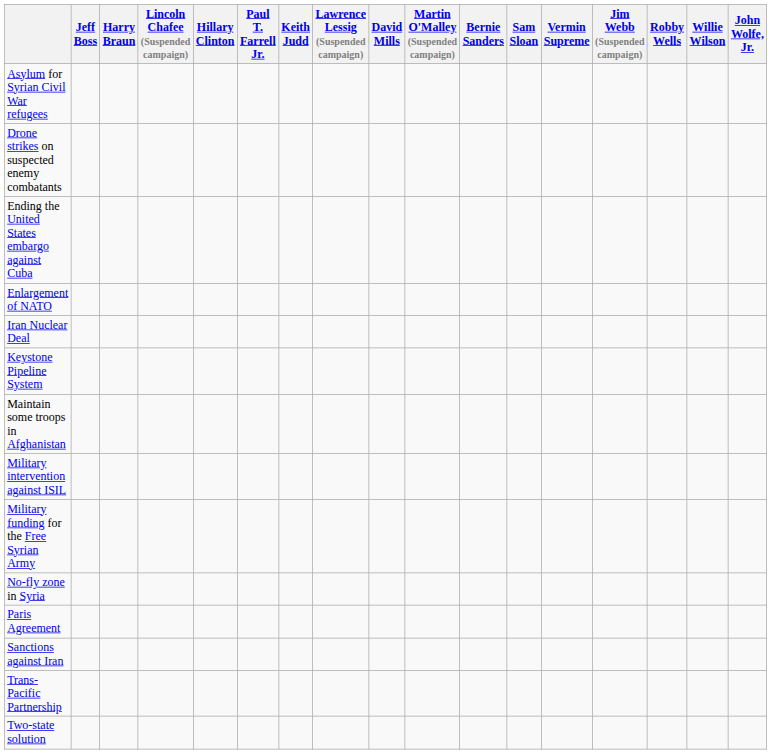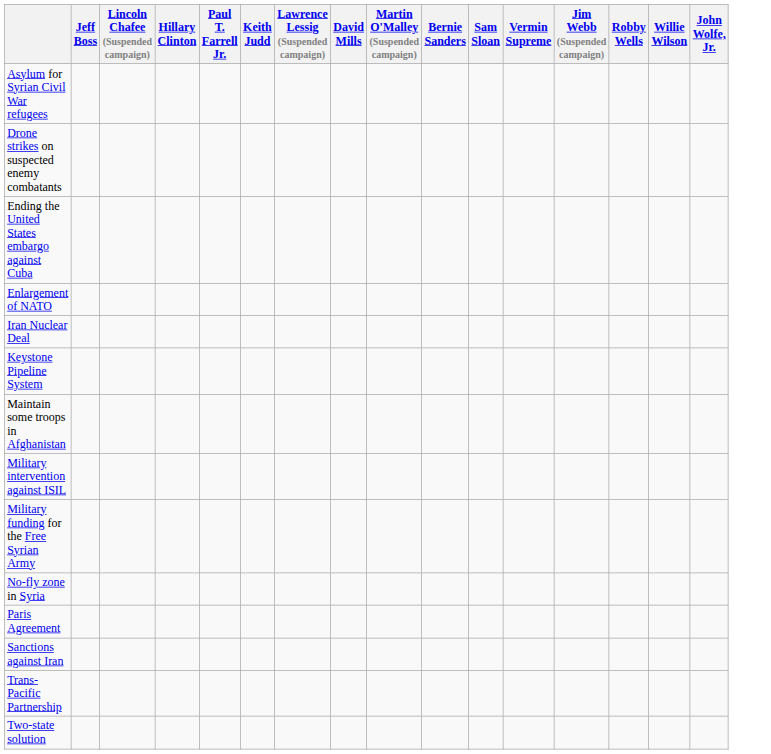 <table style="width:70%;" class="wikitable sortable">
 <tr>
 <th></th>
 <th><a href='#'>Jeff Boss</a></th>
-<th><a href='#'>Harry Braun</a></th>
 <th style="color:gray;"><a href='#'>Lincoln Chafee</a> <small>(Suspended campaign)</small></th>
 <th><a href='#'>Hillary Clinton</a></th>
 <th><a href='#'>Paul T. Farrell Jr.</a></th>
 <th><a href='#'>Keith Judd</a></th>
 <th style="color:gray;"><a href='#'>Lawrence Lessig</a> <small>(Suspended campaign)</small></th>
 <th><a href='#'>David Mills</a></th>
 <th style="color:gray;"><a href='#'>Martin O'Malley</a> <small>(Suspended campaign)</small></th>
 <th><a href='#'>Bernie Sanders</a></th>
 <th><a href='#'>Sam Sloan</a></th>
 <th><a href='#'>Vermin Supreme</a></th>
 <th style="color:gray;"><a href='#'>Jim Webb</a> <small>(Suspended campaign)</small></th>
 <th><a href='#'>Robby Wells</a></th>
 <th><a href='#'>Willie Wilson</a></th>
 <th><a href='#'>John Wolfe, Jr.</a></th>
 </tr>
 <tr>
 <td><a href='#'>Asylum</a> for <a href='#'>Syrian Civil War refugees</a></td>
-<td></td>
 <td></td>
 <td></td>
 <td></td>
 <td></td>
 <td></td>
 <td></td>
 <td></td>
 <td></td>
 <td></td>
 <td></td>
 <td></td>
 <td></td>
 <td></td>
 <td></td>
 <td></td>
 </tr>
 <tr>
 <td><a href='#'>Drone strikes</a> on suspected enemy combatants</td>
 <td></td>
 <td></td>
 <td></td>
 <td></td>
 <td></td>
 <td></td>
 <td></td>
 <td></td>
 <td></td>
 <td></td>
 <td></td>
 <td></td>
 <td></td>
 <td></td>
 <td></td>
-<td></td>
 </tr>
 <tr>
 <td>Ending the <a href='#'>United States embargo against Cuba</a></td>
-<td></td>
 <td></td>
 <td></td>
 <td></td>
 <td></td>
 <td></td>
 <td></td>
 <td></td>
 <td></td>
 <td></td>
 <td></td>
 <td></td>
 <td></td>
 <td></td>
 <td></td>
 <td></td>
 </tr>
 <tr>
 <td><a href='#'>Enlargement of NATO</a></td>
 <td></td>
 <td></td>
 <td></td>
 <td></td>
 <td></td>
 <td></td>
 <td></td>
 <td></td>
 <td></td>
 <td></td>
 <td></td>
 <td></td>
 <td></td>
 <td></td>
 <td></td>
-<td></td>
 </tr>
 <tr>
 <td><a href='#'>Iran Nuclear Deal</a></td>
-<td></td>
 <td></td>
 <td></td>
 <td></td>
 <td></td>
 <td></td>
 <td></td>
 <td></td>
 <td></td>
 <td></td>
 <td></td>
 <td></td>
 <td></td>
 <td></td>
 <td></td>
 <td></td>
 </tr>
 <tr>
 <td><a href='#'>Keystone Pipeline System</a></td>
 <td></td>
 <td></td>
 <td></td>
 <td></td>
 <td></td>
 <td></td>
 <td></td>
 <td></td>
 <td></td>
 <td></td>
 <td></td>
 <td></td>
 <td></td>
 <td></td>
 <td></td>
-<td></td>
 </tr>
 <tr>
 <td>Maintain some troops in <a href='#'>Afghanistan</a></td>
-<td></td>
 <td></td>
 <td></td>
 <td></td>
 <td></td>
 <td></td>
 <td></td>
 <td></td>
 <td></td>
 <td></td>
 <td></td>
 <td></td>
 <td></td>
 <td></td>
 <td></td>
 <td></td>
 </tr>
 <tr>
 <td><a href='#'>Military intervention against ISIL</a></td>
 <td></td>
 <td></td>
 <td></td>
 <td></td>
 <td></td>
 <td></td>
 <td></td>
 <td></td>
 <td></td>
 <td></td>
 <td></td>
 <td></td>
 <td></td>
 <td></td>
 <td></td>
-<td></td>
 </tr>
 <tr>
 <td><a href='#'>Military funding</a> for the <a href='#'>Free Syrian Army</a></td>
-<td></td>
 <td></td>
 <td></td>
 <td></td>
 <td></td>
 <td></td>
 <td></td>
 <td></td>
 <td></td>
 <td></td>
 <td></td>
 <td></td>
 <td></td>
 <td></td>
 <td></td>
 <td></td>
 </tr>
 <tr>
 <td><a href='#'>No-fly zone</a> in <a href='#'>Syria</a></td>
 <td></td>
 <td></td>
 <td></td>
 <td></td>
 <td></td>
 <td></td>
 <td></td>
 <td></td>
 <td></td>
 <td></td>
 <td></td>
 <td></td>
 <td></td>
 <td></td>
 <td></td>
-<td></td>
 </tr>
 <tr>
 <td><a href='#'>Paris Agreement</a></td>
-<td></td>
 <td></td>
 <td></td>
 <td></td>
 <td></td>
 <td></td>
 <td></td>
 <td></td>
 <td></td>
 <td></td>
 <td></td>
 <td></td>
 <td></td>
 <td></td>
 <td></td>
 <td></td>
 </tr>
 <tr>
 <td><a href='#'>Sanctions against Iran</a></td>
 <td></td>
 <td></td>
 <td></td>
 <td></td>
 <td></td>
 <td></td>
 <td></td>
 <td></td>
 <td></td>
 <td></td>
 <td></td>
 <td></td>
 <td></td>
 <td></td>
 <td></td>
-<td></td>
 </tr>
 <tr>
 <td><a href='#'>Trans-Pacific Partnership</a></td>
-<td></td>
 <td></td>
 <td></td>
 <td></td>
 <td></td>
 <td></td>
 <td></td>
 <td></td>
 <td></td>
 <td></td>
 <td></td>
 <td></td>
 <td></td>
 <td></td>
 <td></td>
 <td></td>
 </tr>
 <tr>
 <td><a href='#'>Two-state solution</a></td>
 <td></td>
 <td></td>
 <td></td>
 <td></td>
 <td></td>
 <td></td>
 <td></td>
 <td></td>
 <td></td>
 <td></td>
 <td></td>
 <td></td>
 <td></td>
 <td></td>
 <td></td>
-<td></td>
 </tr>
 </table>
